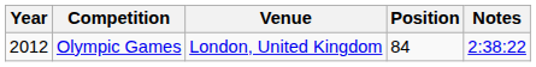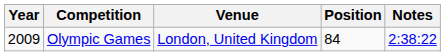 <table class=wikitable>
 <tr>
 <th>Year</th>
 <th>Competition</th>
 <th>Venue</th>
 <th>Position</th>
 <th>Notes</th>
 </tr>
 <tr>
-<td>2012</td>
+<td>2009</td>
 <td><a href='#'>Olympic Games</a></td>
 <td><a href='#'>London, United Kingdom</a></td>
 <td>84</td>
 <td><a href='#'>2:38:22</a></td>
 </tr>
 </table>
